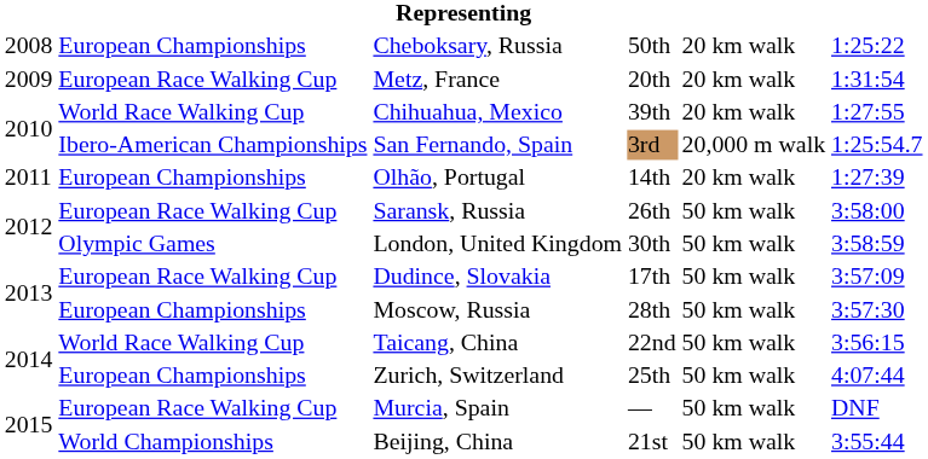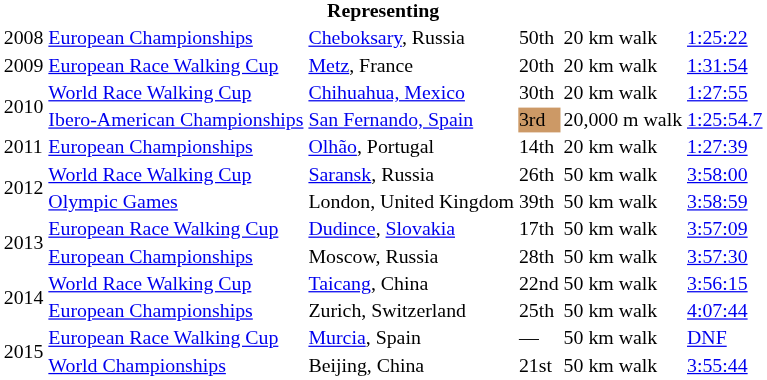 <table>
 <tr>
 <th colspan="6">Representing </th>
 </tr>
 <tr>
 <td>2008</td>
 <td><a href='#'>European Championships</a></td>
 <td><a href='#'>Cheboksary</a>, Russia</td>
 <td>50th</td>
 <td>20 km walk</td>
 <td><a href='#'>1:25:22</a></td>
 </tr>
 <tr>
 <td>2009</td>
 <td><a href='#'>European Race Walking Cup</a></td>
 <td><a href='#'>Metz</a>, France</td>
 <td>20th</td>
 <td>20 km walk</td>
 <td><a href='#'>1:31:54</a></td>
 </tr>
 <tr>
 <td rowspan=2>2010</td>
 <td><a href='#'>World Race Walking Cup</a></td>
 <td><a href='#'>Chihuahua, Mexico</a></td>
-<td>39th</td>
+<td>30th</td>
 <td>20 km walk</td>
 <td><a href='#'>1:27:55</a></td>
 </tr>
 <tr>
 <td><a href='#'>Ibero-American Championships</a></td>
 <td><a href='#'>San Fernando, Spain</a></td>
 <td bgcolor=cc9966>3rd</td>
 <td>20,000 m walk</td>
 <td><a href='#'>1:25:54.7</a></td>
 </tr>
 <tr>
 <td>2011</td>
 <td><a href='#'>European Championships</a></td>
 <td><a href='#'>Olhão</a>, Portugal</td>
 <td>14th</td>
 <td>20 km walk</td>
 <td><a href='#'>1:27:39</a></td>
 </tr>
 <tr>
 <td rowspan=2>2012</td>
-<td><a href='#'>European Race Walking Cup</a></td>
+<td><a href='#'>World Race Walking Cup</a></td>
 <td><a href='#'>Saransk</a>, Russia</td>
 <td>26th</td>
 <td>50 km walk</td>
 <td><a href='#'>3:58:00</a></td>
 </tr>
 <tr>
 <td><a href='#'>Olympic Games</a></td>
 <td>London, United Kingdom</td>
-<td>30th</td>
+<td>39th</td>
 <td>50 km walk</td>
 <td><a href='#'>3:58:59</a></td>
 </tr>
 <tr>
 <td rowspan=2>2013</td>
 <td><a href='#'>European Race Walking Cup</a></td>
 <td><a href='#'>Dudince</a>, <a href='#'>Slovakia</a></td>
 <td>17th</td>
 <td>50 km walk</td>
 <td><a href='#'>3:57:09</a></td>
 </tr>
 <tr>
 <td><a href='#'>European Championships</a></td>
 <td>Moscow, Russia</td>
 <td>28th</td>
 <td>50 km walk</td>
 <td><a href='#'>3:57:30</a></td>
 </tr>
 <tr>
 <td rowspan=2>2014</td>
 <td><a href='#'>World Race Walking Cup</a></td>
 <td><a href='#'>Taicang</a>, China</td>
 <td>22nd</td>
 <td>50 km walk</td>
 <td><a href='#'>3:56:15</a></td>
 </tr>
 <tr>
 <td><a href='#'>European Championships</a></td>
 <td>Zurich, Switzerland</td>
 <td>25th</td>
 <td>50 km walk</td>
 <td><a href='#'>4:07:44</a></td>
 </tr>
 <tr>
 <td rowspan=2>2015</td>
 <td><a href='#'>European Race Walking Cup</a></td>
 <td><a href='#'>Murcia</a>, Spain</td>
 <td>—</td>
 <td>50 km walk</td>
 <td><a href='#'>DNF</a></td>
 </tr>
 <tr>
 <td><a href='#'>World Championships</a></td>
 <td>Beijing, China</td>
 <td>21st</td>
 <td>50 km walk</td>
 <td><a href='#'>3:55:44</a></td>
 </tr>
 </table>
